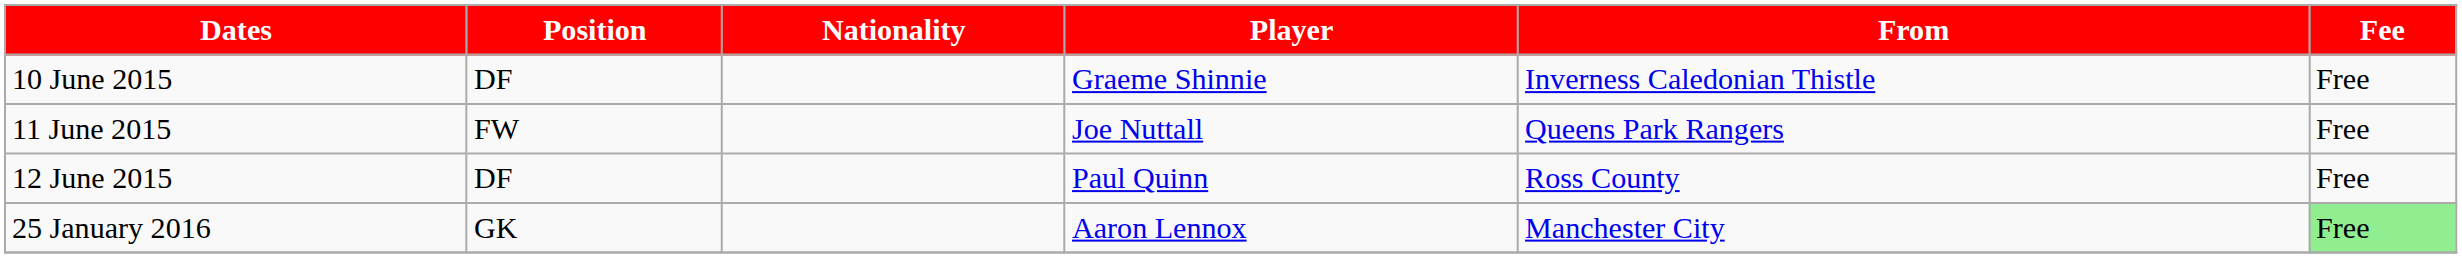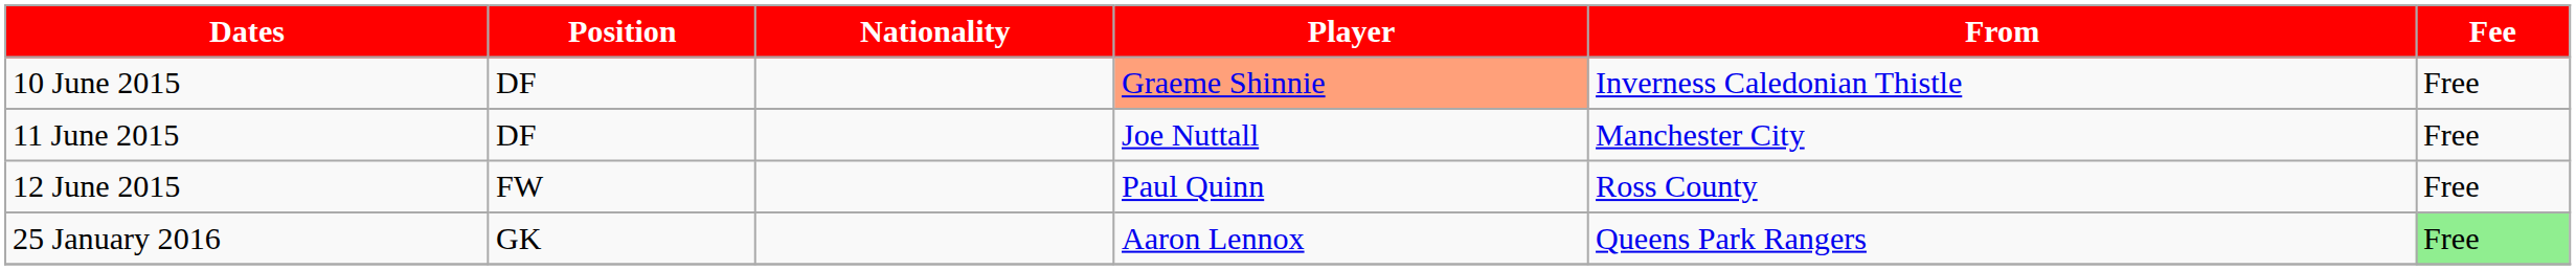 <table class="wikitable" style="text-align:center; font-size:95%;width:98%; text-align:left">
 <tr>
 <th style="background:#FF0000; color:#FFFFFF;" scope="col">Dates</th>
 <th style="background:#FF0000; color:#FFFFFF;" scope="col">Position</th>
 <th style="background:#FF0000; color:#FFFFFF;" scope="col">Nationality</th>
 <th style="background:#FF0000; color:#FFFFFF;" scope="col">Player</th>
 <th style="background:#FF0000; color:#FFFFFF;" scope="col">From</th>
 <th style="background:#FF0000; color:#FFFFFF;" scope="col">Fee</th>
 </tr>
 <tr>
 <td>10 June 2015</td>
 <td>DF</td>
 <td></td>
-<td><a href='#'>Graeme Shinnie</a></td>
+<td style="background: lightsalmon;"><a href='#'>Graeme Shinnie</a></td>
 <td> <a href='#'>Inverness Caledonian Thistle</a></td>
 <td>Free</td>
 </tr>
 <tr>
 <td>11 June 2015</td>
-<td>FW</td>
+<td>DF</td>
 <td></td>
 <td><a href='#'>Joe Nuttall</a></td>
-<td> <a href='#'>Queens Park Rangers</a></td>
+<td> <a href='#'>Manchester City</a></td>
 <td>Free</td>
 </tr>
 <tr>
 <td>12 June 2015</td>
-<td>DF</td>
+<td>FW</td>
 <td></td>
 <td><a href='#'>Paul Quinn</a></td>
 <td> <a href='#'>Ross County</a></td>
 <td>Free</td>
 </tr>
 <tr>
 <td>25 January 2016</td>
 <td>GK</td>
 <td></td>
 <td><a href='#'>Aaron Lennox</a></td>
-<td> <a href='#'>Manchester City</a></td>
+<td> <a href='#'>Queens Park Rangers</a></td>
 <td style="background: lightgreen;">Free</td>
 </tr>
 <tr>
 </tr>
 </table>
